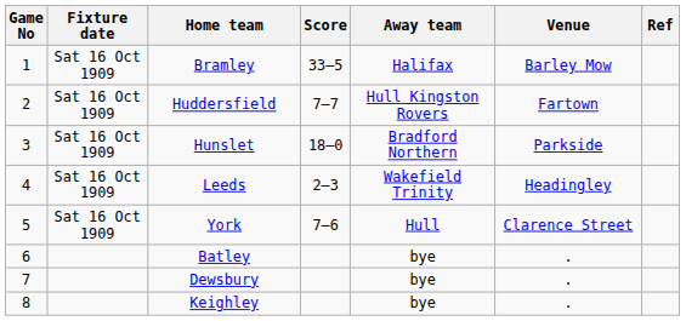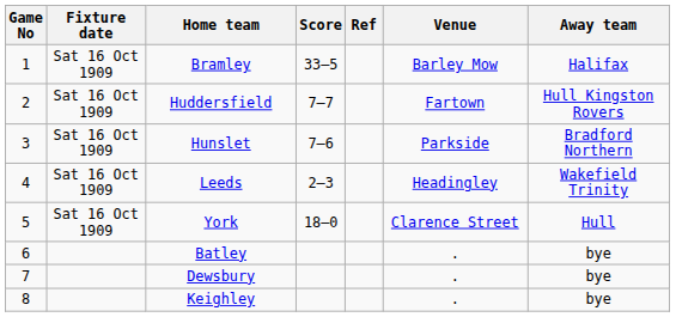 <table class="wikitable" style="text-align:center;">
 <tr>
 <th width=20 abbr="No">Game No</th>
 <th width=100 abbr="Date">Fixture date</th>
 <th width=150 abbr="Home team">Home team</th>
 <th width=20 abbr="Score">Score</th>
+<th width=30 abbr="Ref">Ref</th>
+<th width=150 abbr="Venue">Venue</th>
 <th width=150 abbr="Away team">Away team</th>
-<th width=150 abbr="Venue">Venue</th>
-<th width=30 abbr="Ref">Ref</th>
 </tr>
 <tr>
 <td>1</td>
 <td>Sat 16 Oct 1909</td>
 <td><a href='#'>Bramley</a></td>
 <td>33–5</td>
+<td></td>
+<td><a href='#'>Barley Mow</a></td>
 <td><a href='#'>Halifax</a></td>
-<td><a href='#'>Barley Mow</a></td>
-<td></td>
 </tr>
 <tr>
 <td>2</td>
 <td>Sat 16 Oct 1909</td>
 <td><a href='#'>Huddersfield</a></td>
 <td>7–7</td>
+<td></td>
+<td><a href='#'>Fartown</a></td>
 <td><a href='#'>Hull Kingston Rovers</a></td>
-<td><a href='#'>Fartown</a></td>
-<td></td>
 </tr>
 <tr>
 <td>3</td>
 <td>Sat 16 Oct 1909</td>
 <td><a href='#'>Hunslet</a></td>
-<td>18–0</td>
+<td>7–6</td>
+<td></td>
+<td><a href='#'>Parkside</a></td>
 <td><a href='#'>Bradford Northern</a></td>
-<td><a href='#'>Parkside</a></td>
-<td></td>
 </tr>
 <tr>
 <td>4</td>
 <td>Sat 16 Oct 1909</td>
 <td><a href='#'>Leeds</a></td>
 <td>2–3</td>
+<td></td>
+<td><a href='#'>Headingley</a></td>
 <td><a href='#'>Wakefield Trinity</a></td>
-<td><a href='#'>Headingley</a></td>
-<td></td>
 </tr>
 <tr>
 <td>5</td>
 <td>Sat 16 Oct 1909</td>
 <td><a href='#'>York</a></td>
-<td>7–6</td>
+<td>18–0</td>
+<td></td>
+<td><a href='#'>Clarence Street</a></td>
 <td><a href='#'>Hull</a></td>
-<td><a href='#'>Clarence Street</a></td>
-<td></td>
 </tr>
 <tr>
 <td>6</td>
 <td></td>
 <td><a href='#'>Batley</a></td>
 <td></td>
+<td></td>
+<td>.</td>
 <td>bye</td>
-<td>.</td>
-<td></td>
 </tr>
 <tr>
 <td>7</td>
 <td></td>
 <td><a href='#'>Dewsbury</a></td>
 <td></td>
+<td></td>
+<td>.</td>
 <td>bye</td>
-<td>.</td>
-<td></td>
 </tr>
 <tr>
 <td>8</td>
 <td></td>
 <td><a href='#'>Keighley</a></td>
 <td></td>
+<td></td>
+<td>.</td>
 <td>bye</td>
-<td>.</td>
-<td></td>
 </tr>
 </table>
